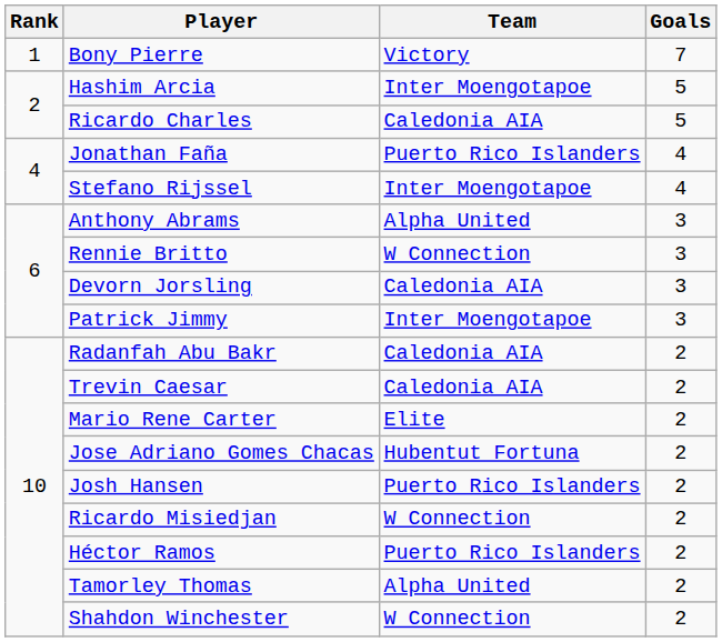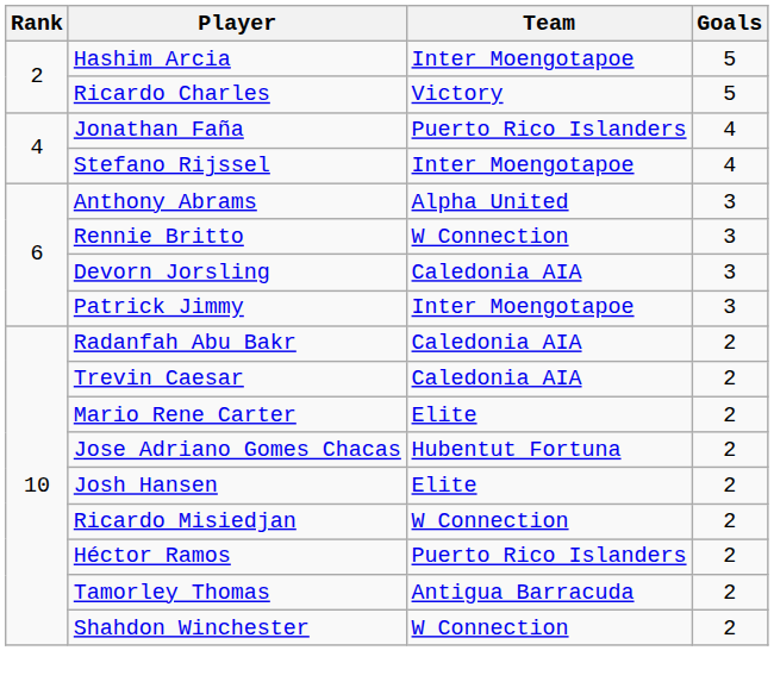 <table class="wikitable">
 <tr>
 <th>Rank</th>
 <th>Player</th>
 <th>Team</th>
 <th>Goals</th>
-</tr>
-<tr>
-<td align=center rowspan=1>1</td>
-<td> <a href='#'>Bony Pierre</a></td>
-<td> <a href='#'>Victory</a></td>
-<td align=center>7</td>
 </tr>
 <tr>
 <td align=center rowspan=2>2</td>
 <td> <a href='#'>Hashim Arcia</a></td>
 <td> <a href='#'>Inter Moengotapoe</a></td>
 <td align=center>5</td>
 </tr>
 <tr>
 <td> <a href='#'>Ricardo Charles</a></td>
-<td> <a href='#'>Caledonia AIA</a></td>
+<td> <a href='#'>Victory</a></td>
 <td align=center>5</td>
 </tr>
 <tr>
 <td align=center rowspan=2>4</td>
 <td> <a href='#'>Jonathan Faña</a></td>
 <td> <a href='#'>Puerto Rico Islanders</a></td>
 <td align=center>4</td>
 </tr>
 <tr>
 <td> <a href='#'>Stefano Rijssel</a></td>
 <td> <a href='#'>Inter Moengotapoe</a></td>
 <td align=center>4</td>
 </tr>
 <tr>
 <td align=center rowspan=4>6</td>
 <td> <a href='#'>Anthony Abrams</a></td>
 <td> <a href='#'>Alpha United</a></td>
 <td align=center>3</td>
 </tr>
 <tr>
 <td> <a href='#'>Rennie Britto</a></td>
 <td> <a href='#'>W Connection</a></td>
 <td align=center>3</td>
 </tr>
 <tr>
 <td> <a href='#'>Devorn Jorsling</a></td>
 <td> <a href='#'>Caledonia AIA</a></td>
 <td align=center>3</td>
 </tr>
 <tr>
 <td> <a href='#'>Patrick Jimmy</a></td>
 <td> <a href='#'>Inter Moengotapoe</a></td>
 <td align=center>3</td>
 </tr>
 <tr>
 <td align=center rowspan=9>10</td>
 <td> <a href='#'>Radanfah Abu Bakr</a></td>
 <td> <a href='#'>Caledonia AIA</a></td>
 <td align=center>2</td>
 </tr>
 <tr>
 <td> <a href='#'>Trevin Caesar</a></td>
 <td> <a href='#'>Caledonia AIA</a></td>
 <td align=center>2</td>
 </tr>
 <tr>
 <td> <a href='#'>Mario Rene Carter</a></td>
 <td> <a href='#'>Elite</a></td>
 <td align=center>2</td>
 </tr>
 <tr>
 <td> <a href='#'>Jose Adriano Gomes Chacas</a></td>
 <td> <a href='#'>Hubentut Fortuna</a></td>
 <td align=center>2</td>
 </tr>
 <tr>
 <td> <a href='#'>Josh Hansen</a></td>
-<td> <a href='#'>Puerto Rico Islanders</a></td>
+<td> <a href='#'>Elite</a></td>
 <td align=center>2</td>
 </tr>
 <tr>
 <td> <a href='#'>Ricardo Misiedjan</a></td>
 <td> <a href='#'>W Connection</a></td>
 <td align=center>2</td>
 </tr>
 <tr>
 <td> <a href='#'>Héctor Ramos</a></td>
 <td> <a href='#'>Puerto Rico Islanders</a></td>
 <td align=center>2</td>
 </tr>
 <tr>
 <td> <a href='#'>Tamorley Thomas</a></td>
-<td> <a href='#'>Alpha United</a></td>
+<td> <a href='#'>Antigua Barracuda</a></td>
 <td align=center>2</td>
 </tr>
 <tr>
 <td> <a href='#'>Shahdon Winchester</a></td>
 <td> <a href='#'>W Connection</a></td>
 <td align=center>2</td>
 </tr>
 </table>
